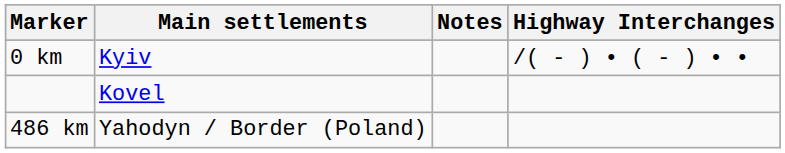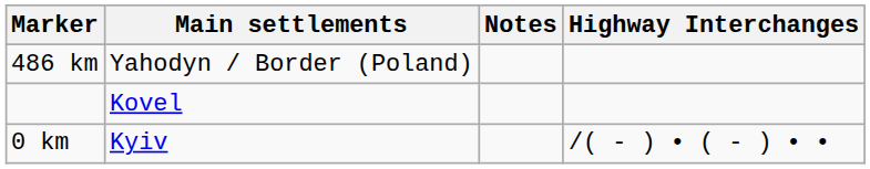 <table class="wikitable" style="margin-left:0.5em;">
 <tr>
 <th>Marker</th>
 <th>Main settlements</th>
 <th>Notes</th>
 <th>Highway Interchanges</th>
 </tr>
 <tr>
-<td>0 km</td>
-<td><a href='#'>Kyiv</a></td>
+<td>486 km</td>
+<td>Yahodyn / Border (Poland)</td>
 <td></td>
-<td>/( - ) • ( - ) •  • </td>
+<td></td>
 </tr>
 <tr>
 <td></td>
 <td><a href='#'>Kovel</a></td>
 <td></td>
 <td></td>
 </tr>
 <tr>
-<td>486 km</td>
-<td>Yahodyn / Border (Poland)</td>
+<td>0 km</td>
+<td><a href='#'>Kyiv</a></td>
 <td></td>
-<td></td>
+<td>/( - ) • ( - ) •  • </td>
 </tr>
 </table>
